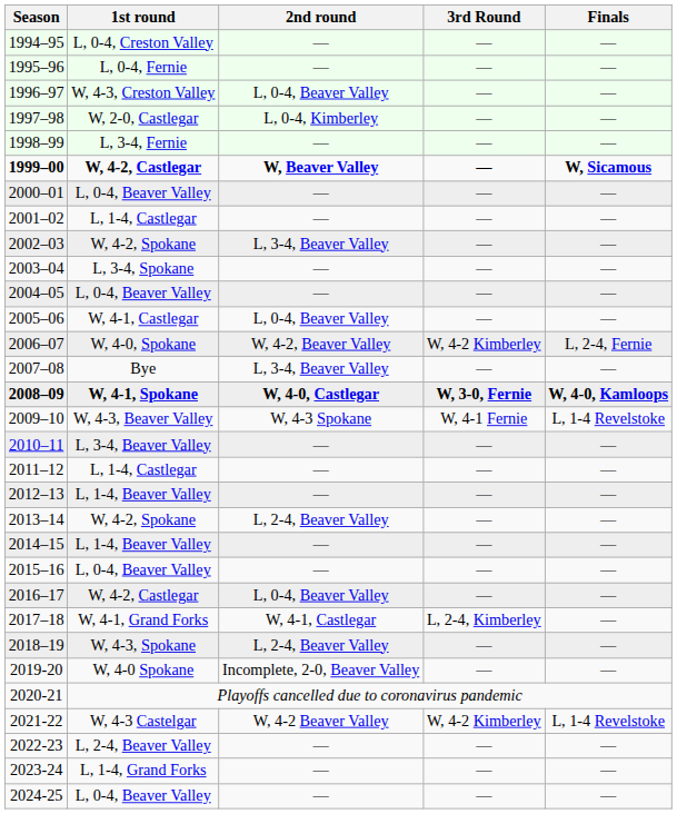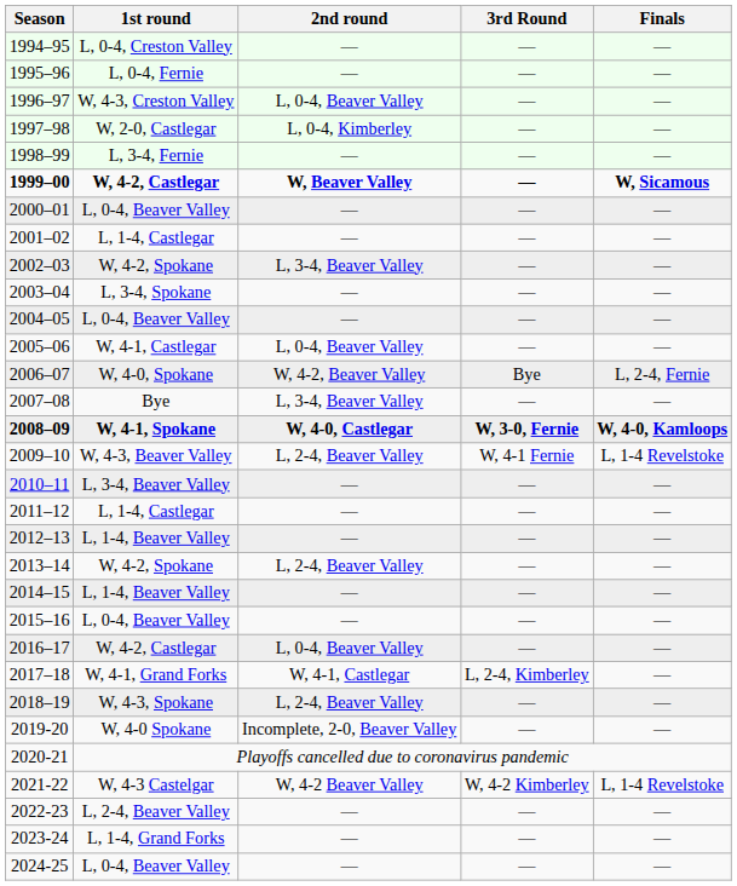 <table class="wikitable" style="text-align:center">
 <tr>
 <th>Season</th>
 <th>1st round</th>
 <th>2nd round</th>
 <th>3rd Round</th>
 <th>Finals</th>
 </tr>
 <tr style="background:#eeffee">
 <td>1994–95</td>
 <td>L, 0-4, <a href='#'>Creston Valley</a></td>
 <td>—</td>
 <td>—</td>
 <td>—</td>
 </tr>
 <tr style="background:#eeffee">
 <td>1995–96</td>
 <td>L, 0-4, <a href='#'>Fernie</a></td>
 <td>—</td>
 <td>—</td>
 <td>—</td>
 </tr>
 <tr style="background:#eeffee">
 <td>1996–97</td>
 <td>W, 4-3, <a href='#'>Creston Valley</a></td>
 <td>L, 0-4, <a href='#'>Beaver Valley</a></td>
 <td>—</td>
 <td>—</td>
 </tr>
 <tr style="background:#eeffee">
 <td>1997–98</td>
 <td>W, 2-0, <a href='#'>Castlegar</a></td>
 <td>L, 0-4, <a href='#'>Kimberley</a></td>
 <td>—</td>
 <td>—</td>
 </tr>
 <tr style="background:#eeffee">
 <td>1998–99</td>
 <td>L, 3-4, <a href='#'>Fernie</a></td>
 <td>—</td>
 <td>—</td>
 <td>—</td>
 </tr>
 <tr style="font-weight:bold">
 <td>1999–00</td>
 <td>W, 4-2, <a href='#'>Castlegar</a></td>
 <td>W, <a href='#'>Beaver Valley</a></td>
 <td>—</td>
 <td><strong>W, <a href='#'>Sicamous</a></strong></td>
 </tr>
 <tr style="background:#eee;">
 <td>2000–01</td>
 <td>L, 0-4, <a href='#'>Beaver Valley</a></td>
 <td>—</td>
 <td>—</td>
 <td>—</td>
 </tr>
 <tr>
 <td>2001–02</td>
 <td>L, 1-4, <a href='#'>Castlegar</a></td>
 <td>—</td>
 <td>—</td>
 <td>—</td>
 </tr>
 <tr style="background:#eee;">
 <td>2002–03</td>
 <td>W, 4-2, <a href='#'>Spokane</a></td>
 <td>L, 3-4, <a href='#'>Beaver Valley</a></td>
 <td>—</td>
 <td>—</td>
 </tr>
 <tr>
 <td>2003–04</td>
 <td>L, 3-4, <a href='#'>Spokane</a></td>
 <td>—</td>
 <td>—</td>
 <td>—</td>
 </tr>
 <tr style="background:#eee;">
 <td>2004–05</td>
 <td>L, 0-4, <a href='#'>Beaver Valley</a></td>
 <td>—</td>
 <td>—</td>
 <td>—</td>
 </tr>
 <tr>
 <td>2005–06</td>
 <td>W, 4-1, <a href='#'>Castlegar</a></td>
 <td>L, 0-4, <a href='#'>Beaver Valley</a></td>
 <td>—</td>
 <td>—</td>
 </tr>
 <tr style="background:#eee;">
 <td>2006–07</td>
 <td>W, 4-0, <a href='#'>Spokane</a></td>
 <td>W, 4-2, <a href='#'>Beaver Valley</a></td>
-<td>W, 4-2 <a href='#'>Kimberley</a></td>
+<td>Bye</td>
 <td>L, 2-4, <a href='#'>Fernie</a></td>
 </tr>
 <tr>
 <td>2007–08</td>
 <td>Bye</td>
 <td>L, 3-4, <a href='#'>Beaver Valley</a></td>
 <td>—</td>
 <td>—</td>
 </tr>
 <tr style="background:#eee;font-weight:bold">
 <td>2008–09</td>
 <td>W, 4-1, <a href='#'>Spokane</a></td>
 <td>W, 4-0, <a href='#'>Castlegar</a></td>
 <td>W, 3-0, <a href='#'>Fernie</a></td>
 <td><strong>W, 4-0, <a href='#'>Kamloops</a></strong></td>
 </tr>
 <tr>
 <td>2009–10</td>
 <td>W, 4-3, <a href='#'>Beaver Valley</a></td>
-<td>W, 4-3 <a href='#'>Spokane</a></td>
+<td>L, 2-4, <a href='#'>Beaver Valley</a></td>
 <td>W, 4-1 <a href='#'>Fernie</a></td>
 <td>L, 1-4 <a href='#'>Revelstoke</a></td>
 </tr>
 <tr style="background:#eee;">
 <td><a href='#'>2010–11</a></td>
 <td>L, 3-4, <a href='#'>Beaver Valley</a></td>
 <td>—</td>
 <td>—</td>
 <td>—</td>
 </tr>
 <tr>
 <td>2011–12</td>
 <td>L, 1-4, <a href='#'>Castlegar</a></td>
 <td>—</td>
 <td>—</td>
 <td>—</td>
 </tr>
 <tr style="background:#eee;">
 <td>2012–13</td>
 <td>L, 1-4, <a href='#'>Beaver Valley</a></td>
 <td>—</td>
 <td>—</td>
 <td>—</td>
 </tr>
 <tr>
 <td>2013–14</td>
 <td>W, 4-2, <a href='#'>Spokane</a></td>
 <td>L, 2-4, <a href='#'>Beaver Valley</a></td>
 <td>—</td>
 <td>—</td>
 </tr>
 <tr style="background:#eee;">
 <td>2014–15</td>
 <td>L, 1-4, <a href='#'>Beaver Valley</a></td>
 <td>—</td>
 <td>—</td>
 <td>—</td>
 </tr>
 <tr>
 <td>2015–16</td>
 <td>L, 0-4, <a href='#'>Beaver Valley</a></td>
 <td>—</td>
 <td>—</td>
 <td>—</td>
 </tr>
 <tr style="background:#eee;">
 <td>2016–17</td>
 <td>W, 4-2, <a href='#'>Castlegar</a></td>
 <td>L, 0-4, <a href='#'>Beaver Valley</a></td>
 <td>—</td>
 <td>—</td>
 </tr>
 <tr>
 <td>2017–18</td>
 <td>W, 4-1, <a href='#'>Grand Forks</a></td>
 <td>W, 4-1, <a href='#'>Castlegar</a></td>
 <td>L, 2-4, <a href='#'>Kimberley</a></td>
 <td>—</td>
 </tr>
 <tr style="background:#eee;">
 <td>2018–19</td>
 <td>W, 4-3, <a href='#'>Spokane</a></td>
 <td>L, 2-4, <a href='#'>Beaver Valley</a></td>
 <td>—</td>
 <td>—</td>
 </tr>
 <tr>
 <td>2019-20</td>
 <td>W, 4-0 <a href='#'>Spokane</a></td>
 <td>Incomplete, 2-0, <a href='#'>Beaver Valley</a></td>
 <td>—</td>
 <td>—</td>
 </tr>
 <tr>
 <td>2020-21</td>
 <td colspan="4"><em>Playoffs cancelled due to coronavirus pandemic</em></td>
 </tr>
 <tr>
 <td>2021-22</td>
 <td>W, 4-3 <a href='#'>Castelgar</a></td>
 <td>W, 4-2 <a href='#'>Beaver Valley</a></td>
 <td>W, 4-2 <a href='#'>Kimberley</a></td>
 <td>L, 1-4 <a href='#'>Revelstoke</a></td>
 </tr>
 <tr>
 <td>2022-23</td>
 <td>L, 2-4, <a href='#'>Beaver Valley</a></td>
 <td>—</td>
 <td>—</td>
 <td>—</td>
 </tr>
 <tr>
 <td>2023-24</td>
 <td>L, 1-4, <a href='#'>Grand Forks</a></td>
 <td>—</td>
 <td>—</td>
 <td>—</td>
 </tr>
 <tr>
 <td>2024-25</td>
 <td>L, 0-4, <a href='#'>Beaver Valley</a></td>
 <td>—</td>
 <td>—</td>
 <td>—</td>
 </tr>
 </table>
